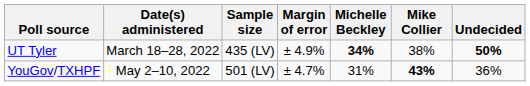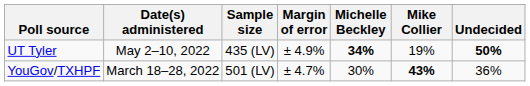 <table class="wikitable" style="font-size:90%;text-align:center;">
 <tr valign=bottom>
 <th>Poll source</th>
 <th>Date(s)<br>administered</th>
 <th>Sample<br>size</th>
 <th>Margin<br>of error</th>
 <th style="width:60px;">Michelle<br>Beckley</th>
 <th style="width:60px;">Mike<br>Collier</th>
 <th>Undecided</th>
 </tr>
 <tr>
 <td style="text-align:left;"><a href='#'>UT Tyler</a></td>
-<td>March 18–28, 2022</td>
+<td>May 2–10, 2022</td>
 <td>435 (LV)</td>
 <td>± 4.9%</td>
 <td><strong>34%</strong></td>
-<td>38%</td>
+<td>19%</td>
 <td><strong>50%</strong></td>
 </tr>
 <tr>
 <td style="text-align:left;"><a href='#'>YouGov</a>/<a href='#'>TXHPF</a></td>
-<td>May 2–10, 2022</td>
+<td>March 18–28, 2022</td>
 <td>501 (LV)</td>
 <td>± 4.7%</td>
-<td>31%</td>
+<td>30%</td>
 <td><strong>43%</strong></td>
 <td>36%</td>
 </tr>
 </table>
